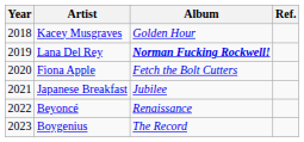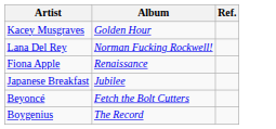 <table class="wikitable plainrowheaders sortable">
 <tr>
-<th scope="col">Year</th>
 <th scope="col">Artist</th>
 <th scope="col">Album</th>
 <th scope="col">Ref.</th>
 </tr>
 <tr>
-<td>2018</td>
 <td><a href='#'>Kacey Musgraves</a></td>
 <td><em><a href='#'>Golden Hour</a></em></td>
 <td></td>
 </tr>
 <tr>
-<td>2019</td>
 <td><a href='#'>Lana Del Rey</a></td>
-<td><strong><em><a href='#'>Norman Fucking Rockwell!</a></em></strong></td>
+<td><em><a href='#'>Norman Fucking Rockwell!</a></em></td>
 <td></td>
 </tr>
 <tr>
-<td>2020</td>
 <td><a href='#'>Fiona Apple</a></td>
-<td><em><a href='#'>Fetch the Bolt Cutters</a></em></td>
+<td><em><a href='#'>Renaissance</a></em></td>
 <td></td>
 </tr>
 <tr>
-<td>2021</td>
 <td><a href='#'>Japanese Breakfast</a></td>
 <td><em><a href='#'>Jubilee</a></em></td>
 <td></td>
 </tr>
 <tr>
-<td>2022</td>
 <td><a href='#'>Beyoncé</a></td>
-<td><em><a href='#'>Renaissance</a></em></td>
+<td><em><a href='#'>Fetch the Bolt Cutters</a></em></td>
 <td></td>
 </tr>
 <tr>
-<td>2023</td>
 <td><a href='#'>Boygenius</a></td>
 <td><em><a href='#'>The Record</a></em></td>
 <td></td>
 </tr>
 </table>
